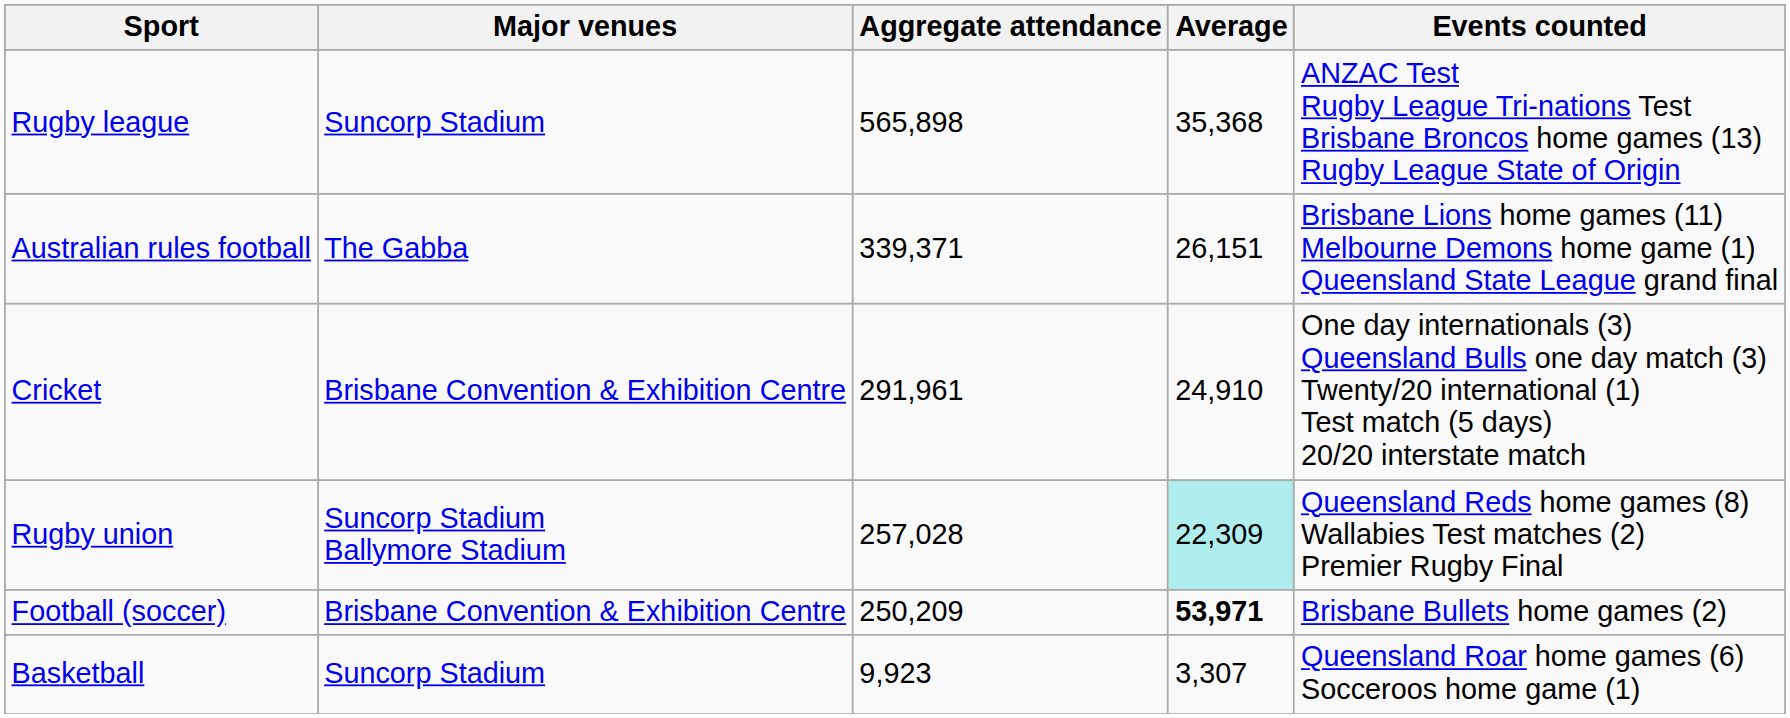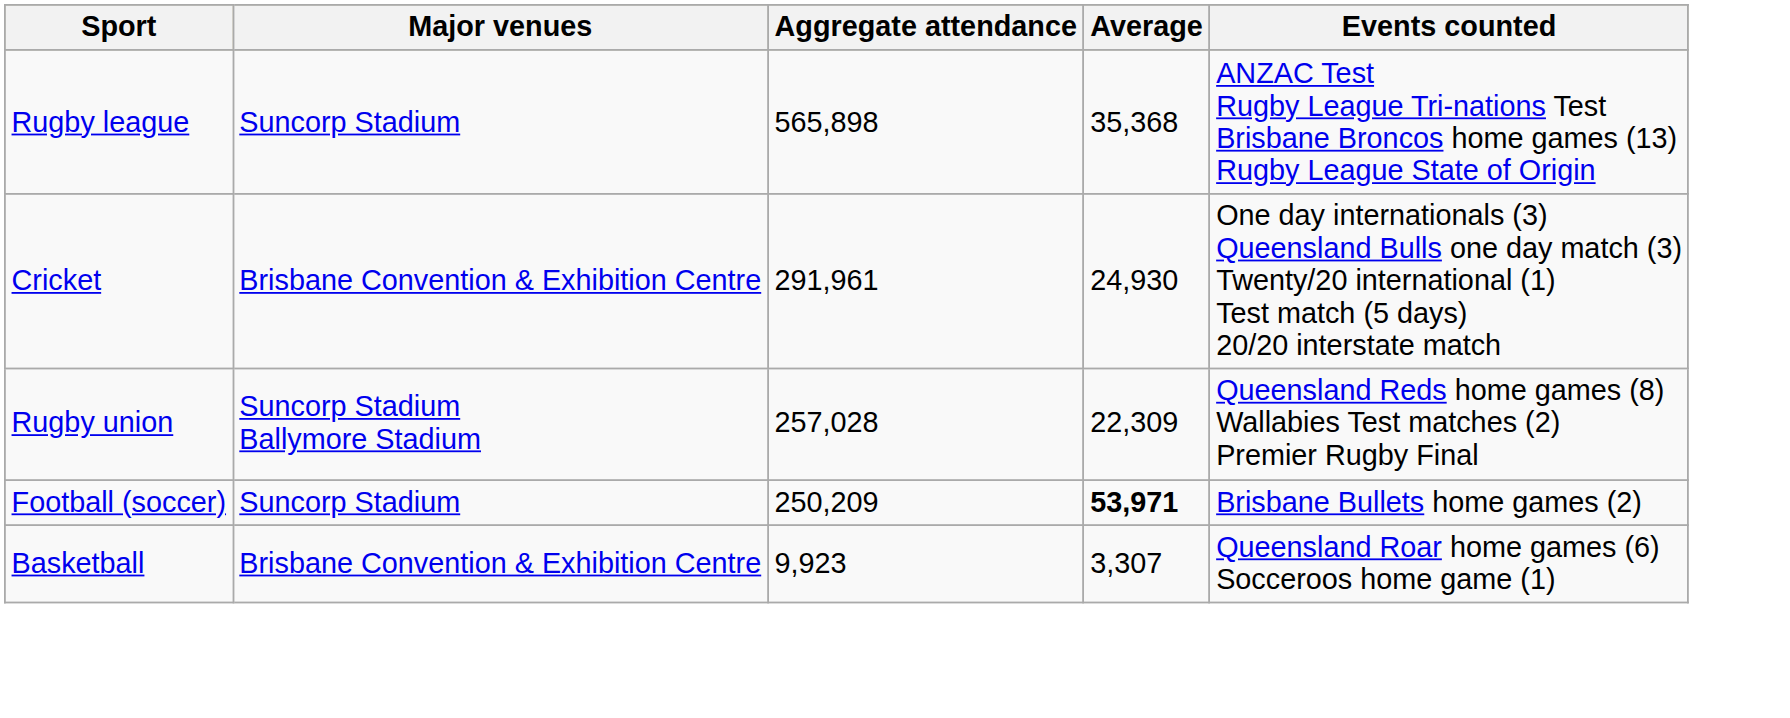 <table class="wikitable">
 <tr bgcolor=#bdb76b>
 <th>Sport</th>
 <th>Major venues</th>
 <th>Aggregate attendance</th>
 <th>Average</th>
 <th>Events counted</th>
 </tr>
 <tr>
 <td><a href='#'>Rugby league</a></td>
 <td><a href='#'>Suncorp Stadium</a></td>
 <td>565,898</td>
 <td>35,368</td>
 <td><a href='#'>ANZAC Test</a><br><a href='#'>Rugby League Tri-nations</a> Test<br><a href='#'>Brisbane Broncos</a> home games (13)<br><a href='#'>Rugby League State of Origin</a></td>
 </tr>
 <tr>
-<td><a href='#'>Australian rules football</a></td>
-<td><a href='#'>The Gabba</a></td>
-<td>339,371</td>
-<td>26,151</td>
-<td><a href='#'>Brisbane Lions</a> home games (11)<br><a href='#'>Melbourne Demons</a> home game (1)<br><a href='#'>Queensland State League</a> grand final</td>
-</tr>
-<tr>
 <td><a href='#'>Cricket</a></td>
 <td><a href='#'>Brisbane Convention & Exhibition Centre</a></td>
 <td>291,961</td>
-<td>24,910</td>
+<td>24,930</td>
 <td>One day internationals (3)<br><a href='#'>Queensland Bulls</a> one day match (3)<br>Twenty/20 international (1)<br>Test match (5 days)<br>20/20 interstate match<br></td>
 </tr>
 <tr>
 <td><a href='#'>Rugby union</a></td>
 <td><a href='#'>Suncorp Stadium</a><br><a href='#'>Ballymore Stadium</a></td>
 <td>257,028</td>
-<td style="background: paleturquoise;">22,309</td>
+<td>22,309</td>
 <td><a href='#'>Queensland Reds</a> home games (8)<br>Wallabies Test matches (2)<br>Premier Rugby Final</td>
 </tr>
 <tr>
 <td><a href='#'>Football (soccer)</a></td>
-<td><a href='#'>Brisbane Convention & Exhibition Centre</a></td>
+<td><a href='#'>Suncorp Stadium</a></td>
 <td>250,209</td>
 <td><strong>53,971</strong></td>
 <td><a href='#'>Brisbane Bullets</a> home games (2)</td>
 </tr>
 <tr>
 <td><a href='#'>Basketball</a></td>
-<td><a href='#'>Suncorp Stadium</a></td>
+<td><a href='#'>Brisbane Convention & Exhibition Centre</a></td>
 <td>9,923</td>
 <td>3,307</td>
 <td><a href='#'>Queensland Roar</a> home games (6)<br>Socceroos home game (1)</td>
 </tr>
 </table>
